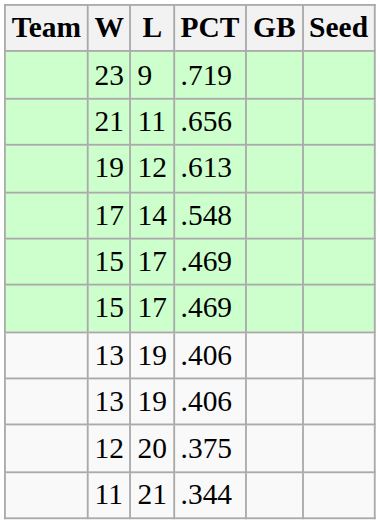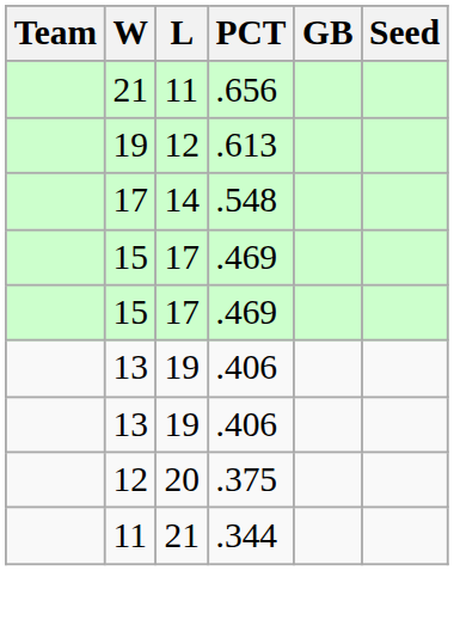 <table class=wikitable>
 <tr>
 <th>Team</th>
 <th>W</th>
 <th>L</th>
 <th>PCT</th>
 <th>GB</th>
 <th>Seed</th>
-</tr>
-<tr bgcolor=#ccffcc>
-<td></td>
-<td>23</td>
-<td>9</td>
-<td>.719</td>
-<td></td>
-<td></td>
 </tr>
 <tr bgcolor=#ccffcc>
 <td></td>
 <td>21</td>
 <td>11</td>
 <td>.656</td>
 <td></td>
 <td></td>
 </tr>
 <tr bgcolor=#ccffcc>
 <td></td>
 <td>19</td>
 <td>12</td>
 <td>.613</td>
 <td></td>
 <td></td>
 </tr>
 <tr bgcolor=#ccffcc>
 <td></td>
 <td>17</td>
 <td>14</td>
 <td>.548</td>
 <td></td>
 <td></td>
 </tr>
 <tr bgcolor=#ccffcc>
 <td></td>
 <td>15</td>
 <td>17</td>
 <td>.469</td>
 <td></td>
 <td></td>
 </tr>
 <tr bgcolor=#ccffcc>
 <td></td>
 <td>15</td>
 <td>17</td>
 <td>.469</td>
 <td></td>
 <td></td>
 </tr>
 <tr>
 <td></td>
 <td>13</td>
 <td>19</td>
 <td>.406</td>
 <td></td>
 <td></td>
 </tr>
 <tr>
 <td></td>
 <td>13</td>
 <td>19</td>
 <td>.406</td>
 <td></td>
 <td></td>
 </tr>
 <tr>
 <td></td>
 <td>12</td>
 <td>20</td>
 <td>.375</td>
 <td></td>
 <td></td>
 </tr>
 <tr>
 <td></td>
 <td>11</td>
 <td>21</td>
 <td>.344</td>
 <td></td>
 <td></td>
 </tr>
 </table>
